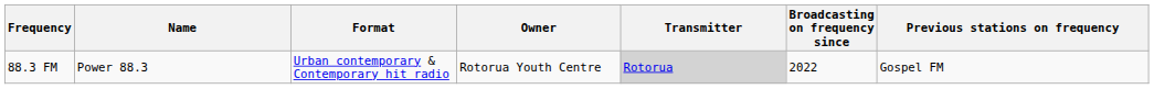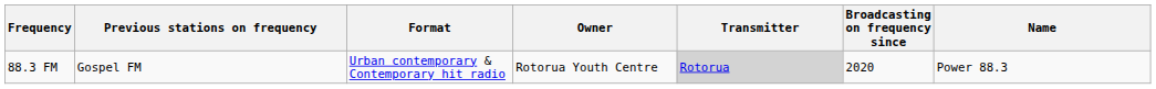 <table class="wikitable sortable" width="100%">
 <tr>
 <th scope="col" width="05%">Frequency</th>
-<th scope="col" width="20%">Name</th>
+<th scope="col" width="25%" class="unsortable">Previous stations on frequency</th>
 <th scope="col" width="15%">Format</th>
 <th scope="col" width="15%">Owner</th>
 <th scope="col" width="15%">Transmitter</th>
 <th scope="col" width="05%">Broadcasting on frequency since</th>
-<th scope="col" width="25%" class="unsortable">Previous stations on frequency</th>
+<th scope="col" width="20%">Name</th>
 </tr>
 <tr>
 <td>88.3 FM</td>
-<td>Power 88.3</td>
+<td>Gospel FM</td>
 <td><a href='#'>Urban contemporary</a> & <a href='#'>Contemporary hit radio</a></td>
 <td>Rotorua Youth Centre</td>
 <td style="background: lightgrey;"><a href='#'>Rotorua</a></td>
-<td>2022</td>
-<td>Gospel FM</td>
+<td>2020</td>
+<td>Power 88.3</td>
 </tr>
 </table>
